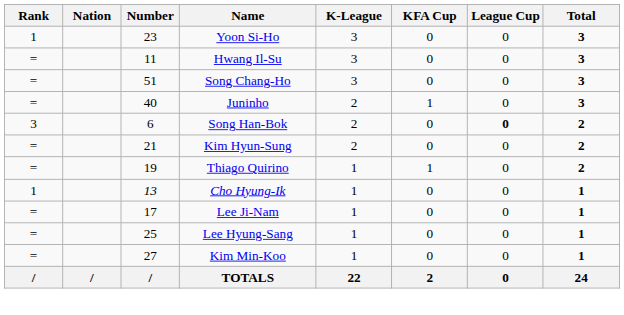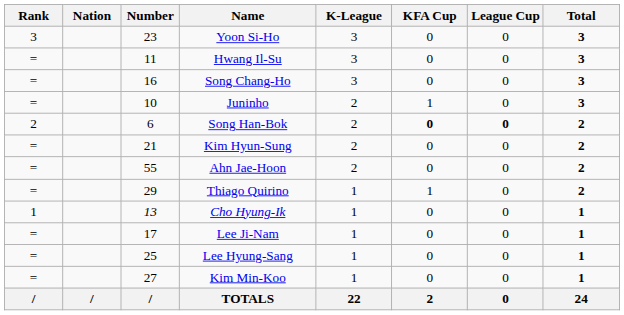 <table class="wikitable" style="font-size: 95%; text-align: center;">
 <tr>
 <th width=60>Rank</th>
 <th width=60>Nation</th>
 <th width=60>Number</th>
 <th width=150>Name</th>
 <th width=80>K-League</th>
 <th width=80>KFA Cup</th>
 <th width=80>League Cup</th>
 <th width=80>Total</th>
 </tr>
 <tr>
-<td>1</td>
+<td>3</td>
 <td></td>
 <td>23</td>
 <td><a href='#'>Yoon Si-Ho</a></td>
 <td>3</td>
 <td>0</td>
 <td>0</td>
 <td><strong>3</strong></td>
 </tr>
 <tr>
 <td>=</td>
 <td></td>
 <td>11</td>
 <td><a href='#'>Hwang Il-Su</a></td>
 <td>3</td>
 <td>0</td>
 <td>0</td>
 <td><strong>3</strong></td>
 </tr>
 <tr>
 <td>=</td>
 <td></td>
-<td>51</td>
+<td>16</td>
 <td><a href='#'>Song Chang-Ho</a></td>
 <td>3</td>
 <td>0</td>
 <td>0</td>
 <td><strong>3</strong></td>
 </tr>
 <tr>
 <td>=</td>
 <td></td>
-<td>40</td>
+<td>10</td>
 <td><a href='#'>Juninho</a></td>
 <td>2</td>
 <td>1</td>
 <td>0</td>
 <td><strong>3</strong></td>
 </tr>
 <tr>
-<td>3</td>
+<td>2</td>
 <td></td>
 <td>6</td>
 <td><a href='#'>Song Han-Bok</a></td>
 <td>2</td>
-<td>0</td>
+<td><strong>0</strong></td>
 <td><strong>0</strong></td>
 <td><strong>2</strong></td>
 </tr>
 <tr>
 <td>=</td>
 <td></td>
 <td>21</td>
 <td><a href='#'>Kim Hyun-Sung</a></td>
 <td>2</td>
 <td>0</td>
 <td>0</td>
 <td><strong>2</strong></td>
 </tr>
 <tr>
 <td>=</td>
 <td></td>
-<td>19</td>
+<td>55</td>
+<td><a href='#'>Ahn Jae-Hoon</a></td>
+<td>2</td>
+<td>0</td>
+<td>0</td>
+<td><strong>2</strong></td>
+</tr>
+<tr>
+<td>=</td>
+<td></td>
+<td>29</td>
 <td><a href='#'>Thiago Quirino</a></td>
 <td>1</td>
 <td>1</td>
 <td>0</td>
 <td><strong>2</strong></td>
 </tr>
 <tr>
 <td>1</td>
 <td></td>
 <td><em>13</em></td>
 <td><em><a href='#'>Cho Hyung-Ik</a></em></td>
 <td>1</td>
 <td>0</td>
 <td>0</td>
 <td><strong>1</strong></td>
 </tr>
 <tr>
 <td>=</td>
 <td></td>
 <td>17</td>
 <td><a href='#'>Lee Ji-Nam</a></td>
 <td>1</td>
 <td>0</td>
 <td>0</td>
 <td><strong>1</strong></td>
 </tr>
 <tr>
 <td>=</td>
 <td></td>
 <td>25</td>
 <td><a href='#'>Lee Hyung-Sang</a></td>
 <td>1</td>
 <td>0</td>
 <td>0</td>
 <td><strong>1</strong></td>
 </tr>
 <tr>
 <td>=</td>
 <td></td>
 <td>27</td>
 <td><a href='#'>Kim Min-Koo</a></td>
 <td>1</td>
 <td>0</td>
 <td>0</td>
 <td><strong>1</strong></td>
 </tr>
 <tr>
 <th>/</th>
 <th>/</th>
 <th>/</th>
 <th>TOTALS</th>
 <th>22</th>
 <th>2</th>
 <th>0</th>
 <th>24</th>
 </tr>
 </table>
